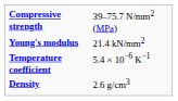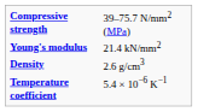 <table class="infobox" style="width: 250px; text-align: left; float:right; font-size: 88%;">
 <tr>
 <th><a href='#'>Compressive strength</a></th>
 <td>39–75.7 N/mm<sup>2</sup> (<a href='#'>MPa</a>)</td>
 </tr>
 <tr>
 <th><a href='#'>Young's modulus</a></th>
 <td>21.4 kN/mm<sup>2</sup></td>
 </tr>
 <tr>
+<th><a href='#'>Density</a></th>
+<td>2.6 g/cm<sup>3</sup></td>
+</tr>
+<tr>
 <th><a href='#'>Temperature coefficient</a></th>
 <td>5.4 × 10<sup>−6</sup> K<sup>−1</sup></td>
 </tr>
-<tr>
-<th><a href='#'>Density</a></th>
-<td>2.6 g/cm<sup>3</sup></td>
-</tr>
 </table>
